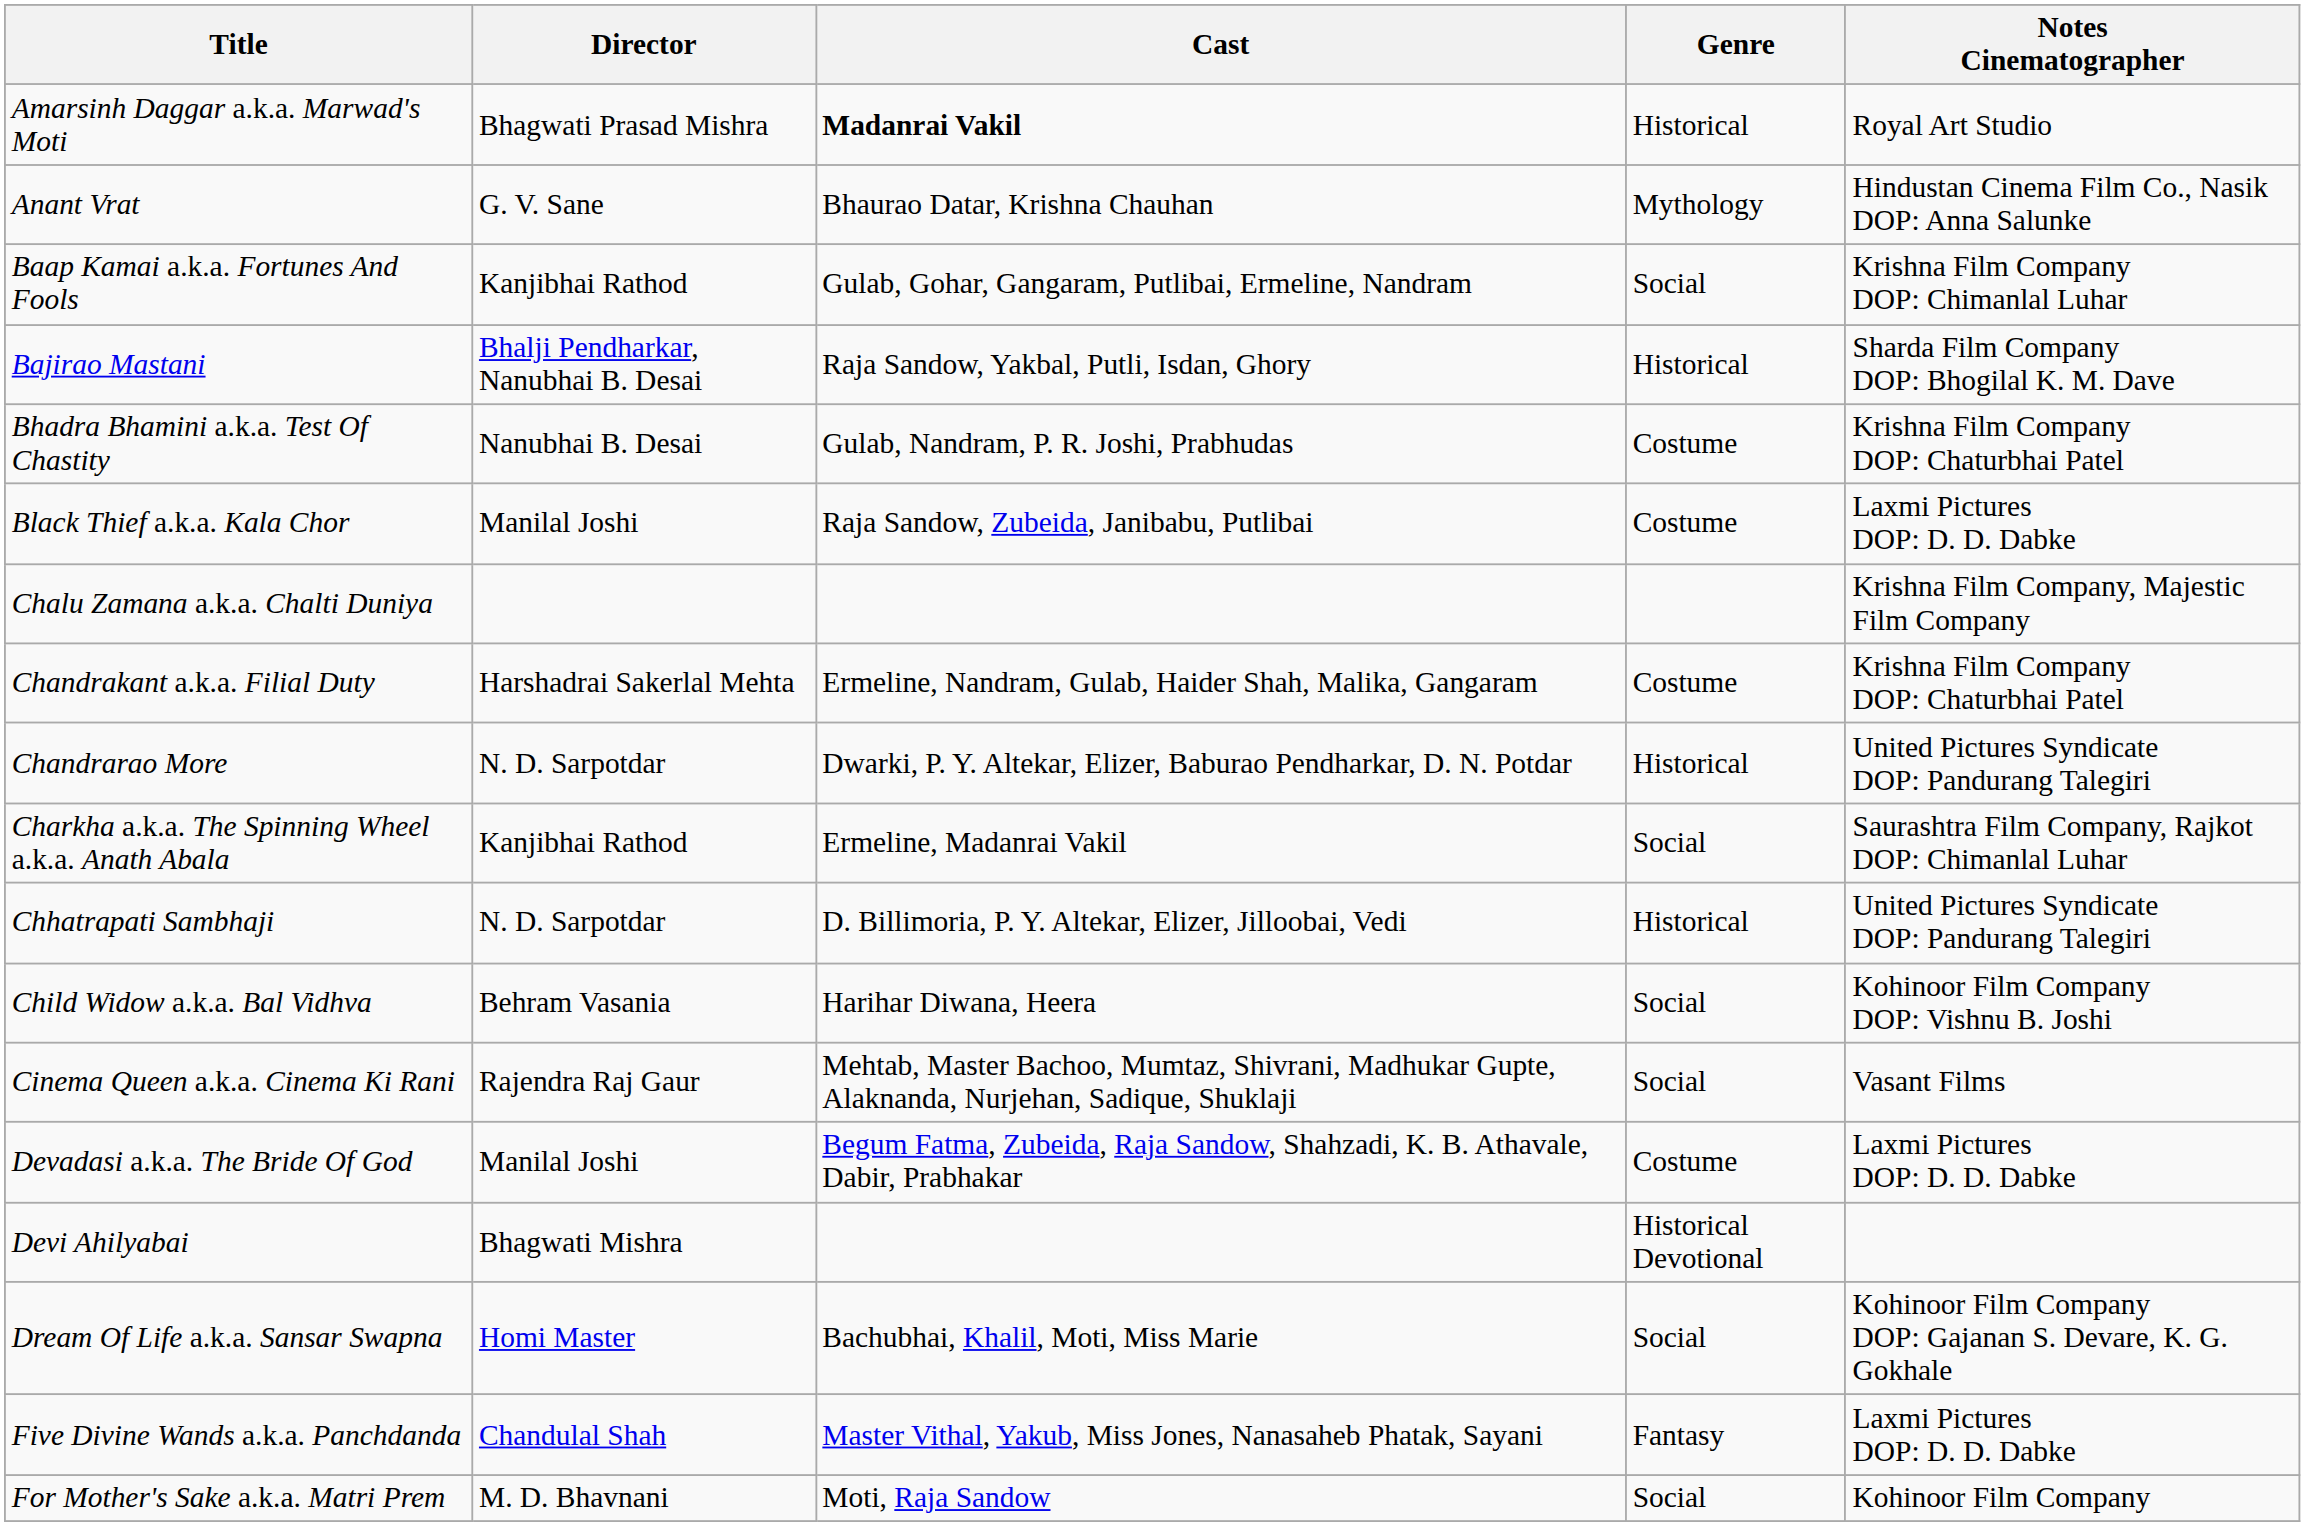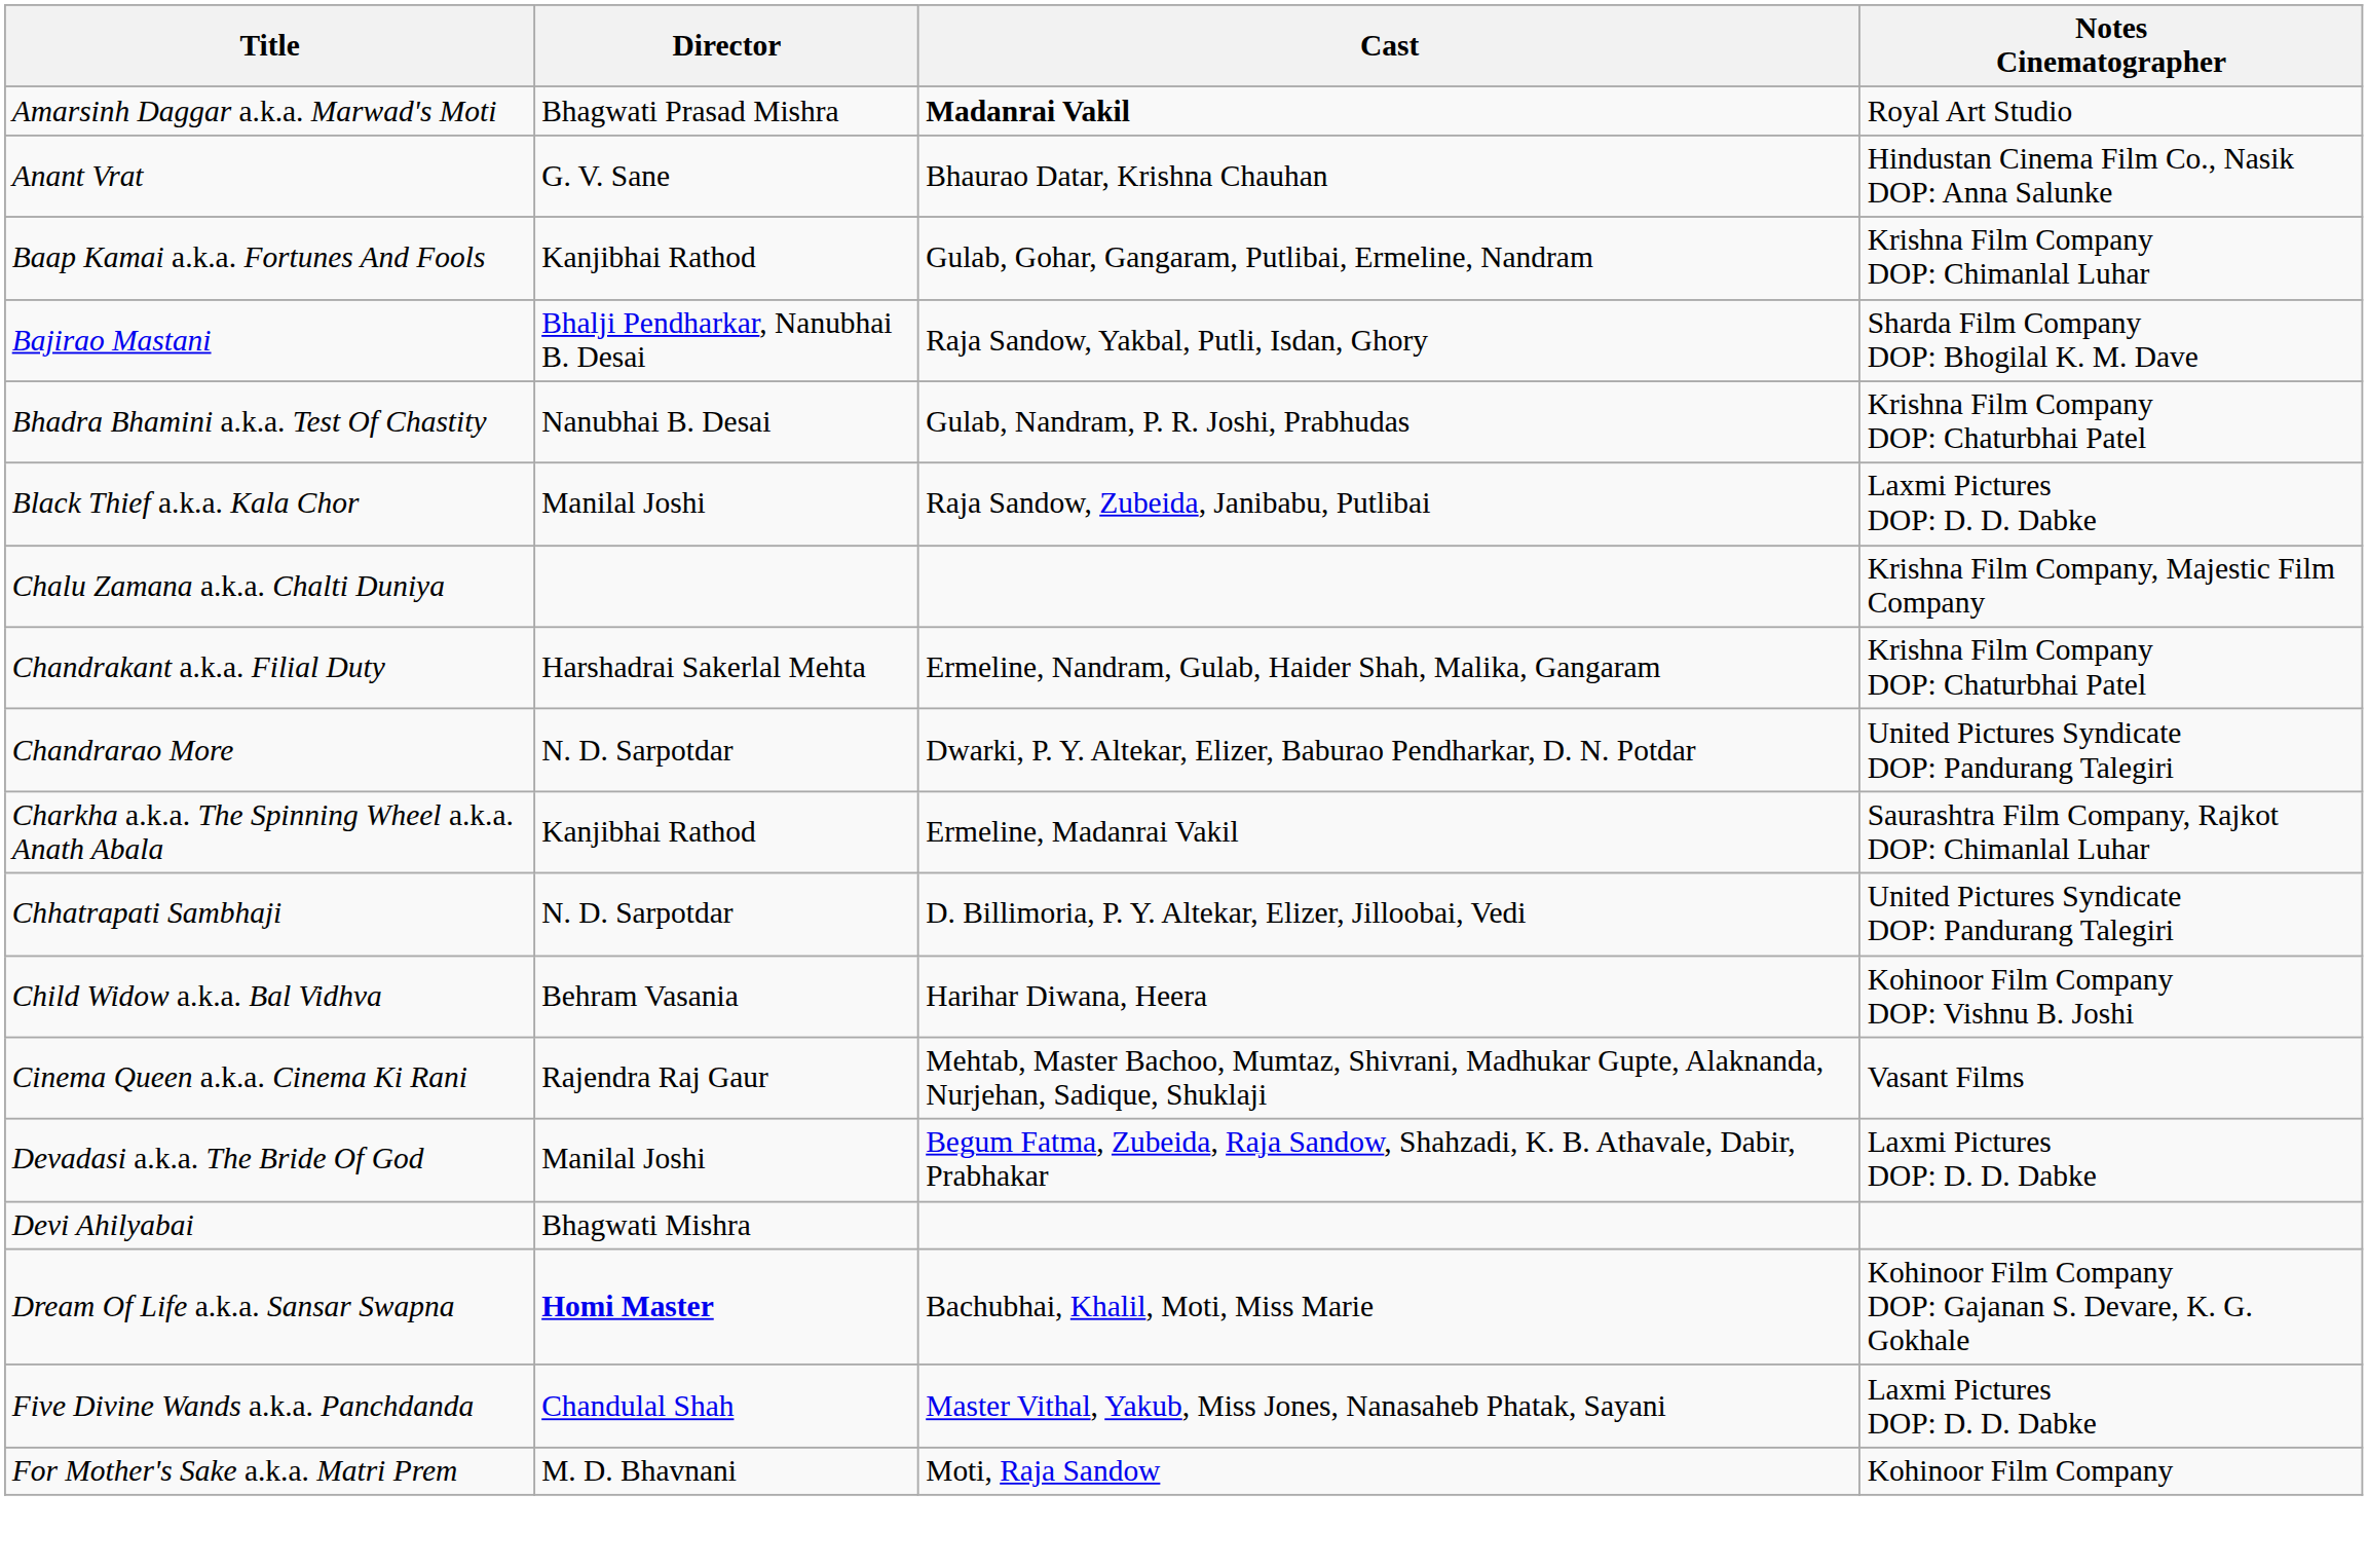 <table class="wikitable">
 <tr>
 <th>Title</th>
 <th>Director</th>
 <th>Cast</th>
-<th>Genre</th>
 <th>Notes<br>Cinematographer</th>
 </tr>
 <tr>
 <td><em>Amarsinh Daggar</em> a.k.a. <em>Marwad's Moti</em></td>
 <td>Bhagwati Prasad Mishra</td>
 <td><strong>Madanrai Vakil</strong></td>
-<td>Historical</td>
 <td>Royal Art Studio</td>
 </tr>
 <tr>
 <td><em>Anant Vrat</em></td>
 <td>G. V. Sane</td>
 <td>Bhaurao Datar, Krishna Chauhan</td>
-<td>Mythology</td>
 <td>Hindustan Cinema Film Co., Nasik<br>DOP: Anna Salunke</td>
 </tr>
 <tr>
 <td><em>Baap Kamai</em> a.k.a. <em>Fortunes And Fools</em></td>
 <td>Kanjibhai Rathod</td>
 <td>Gulab, Gohar, Gangaram, Putlibai, Ermeline, Nandram</td>
-<td>Social</td>
 <td>Krishna Film Company<br>DOP: Chimanlal Luhar</td>
 </tr>
 <tr>
 <td><em><a href='#'>Bajirao Mastani</a></em></td>
 <td><a href='#'>Bhalji Pendharkar</a>, Nanubhai B. Desai</td>
 <td>Raja Sandow, Yakbal, Putli, Isdan, Ghory</td>
-<td>Historical</td>
 <td>Sharda Film Company<br>DOP: Bhogilal K. M. Dave</td>
 </tr>
 <tr>
 <td><em>Bhadra Bhamini</em> a.k.a. <em>Test Of Chastity</em></td>
 <td>Nanubhai B. Desai</td>
 <td>Gulab, Nandram, P. R. Joshi, Prabhudas</td>
-<td>Costume</td>
 <td>Krishna Film Company<br>DOP: Chaturbhai Patel</td>
 </tr>
 <tr>
 <td><em>Black Thief</em> a.k.a. <em>Kala Chor</em></td>
 <td>Manilal Joshi</td>
 <td>Raja Sandow, <a href='#'>Zubeida</a>, Janibabu, Putlibai</td>
-<td>Costume</td>
 <td>Laxmi Pictures<br>DOP: D. D. Dabke</td>
 </tr>
 <tr>
 <td><em>Chalu Zamana</em> a.k.a. <em>Chalti Duniya</em></td>
-<td></td>
 <td></td>
 <td></td>
 <td>Krishna Film Company, Majestic Film Company</td>
 </tr>
 <tr>
 <td><em>Chandrakant</em> a.k.a. <em>Filial Duty</em></td>
 <td>Harshadrai Sakerlal Mehta</td>
 <td>Ermeline, Nandram, Gulab, Haider Shah, Malika, Gangaram</td>
-<td>Costume</td>
 <td>Krishna Film Company<br>DOP: Chaturbhai Patel</td>
 </tr>
 <tr>
 <td><em>Chandrarao More</em></td>
 <td>N. D. Sarpotdar</td>
 <td>Dwarki, P. Y. Altekar, Elizer, Baburao Pendharkar, D. N. Potdar</td>
-<td>Historical</td>
 <td>United Pictures Syndicate<br>DOP: Pandurang Talegiri</td>
 </tr>
 <tr>
 <td><em>Charkha</em> a.k.a. <em>The Spinning Wheel</em> a.k.a. <em>Anath Abala</em></td>
 <td>Kanjibhai Rathod</td>
 <td>Ermeline, Madanrai Vakil</td>
-<td>Social</td>
 <td>Saurashtra Film Company, Rajkot<br>DOP: Chimanlal Luhar</td>
 </tr>
 <tr>
 <td><em>Chhatrapati Sambhaji</em></td>
 <td>N. D. Sarpotdar</td>
 <td>D. Billimoria, P. Y. Altekar, Elizer, Jilloobai, Vedi</td>
-<td>Historical</td>
 <td>United Pictures Syndicate<br>DOP: Pandurang Talegiri</td>
 </tr>
 <tr>
 <td><em>Child Widow</em> a.k.a. <em>Bal Vidhva</em></td>
 <td>Behram Vasania</td>
 <td>Harihar Diwana, Heera</td>
-<td>Social</td>
 <td>Kohinoor Film Company<br>DOP: Vishnu B. Joshi</td>
 </tr>
 <tr>
 <td><em>Cinema Queen</em> a.k.a. <em>Cinema Ki Rani</em></td>
 <td>Rajendra Raj Gaur</td>
 <td>Mehtab, Master Bachoo, Mumtaz, Shivrani, Madhukar Gupte, Alaknanda, Nurjehan, Sadique, Shuklaji</td>
-<td>Social</td>
 <td>Vasant Films</td>
 </tr>
 <tr>
 <td><em>Devadasi</em> a.k.a. <em>The Bride Of God</em></td>
 <td>Manilal Joshi</td>
 <td><a href='#'>Begum Fatma</a>, <a href='#'>Zubeida</a>, <a href='#'>Raja Sandow</a>, Shahzadi, K. B. Athavale, Dabir, Prabhakar</td>
-<td>Costume</td>
 <td>Laxmi Pictures<br>DOP: D. D. Dabke</td>
 </tr>
 <tr>
 <td><em>Devi Ahilyabai</em></td>
 <td>Bhagwati Mishra</td>
 <td></td>
-<td>Historical Devotional</td>
 <td></td>
 </tr>
 <tr>
 <td><em>Dream Of Life</em> a.k.a. <em>Sansar Swapna</em></td>
-<td><a href='#'>Homi Master</a></td>
+<td><strong><a href='#'>Homi Master</a></strong></td>
 <td>Bachubhai, <a href='#'>Khalil</a>, Moti, Miss Marie</td>
-<td>Social</td>
 <td>Kohinoor Film Company<br>DOP: Gajanan S. Devare, K. G. Gokhale</td>
 </tr>
 <tr>
 <td><em>Five Divine Wands</em> a.k.a. <em>Panchdanda</em></td>
 <td><a href='#'>Chandulal Shah</a></td>
 <td><a href='#'>Master Vithal</a>, <a href='#'>Yakub</a>, Miss Jones,  Nanasaheb Phatak, Sayani</td>
-<td>Fantasy</td>
 <td>Laxmi Pictures<br>DOP: D. D. Dabke</td>
 </tr>
 <tr>
 <td><em>For Mother's Sake</em> a.k.a. <em>Matri Prem</em></td>
 <td>M. D. Bhavnani</td>
 <td>Moti, <a href='#'>Raja Sandow</a></td>
-<td>Social</td>
 <td>Kohinoor Film Company</td>
 </tr>
 </table>
